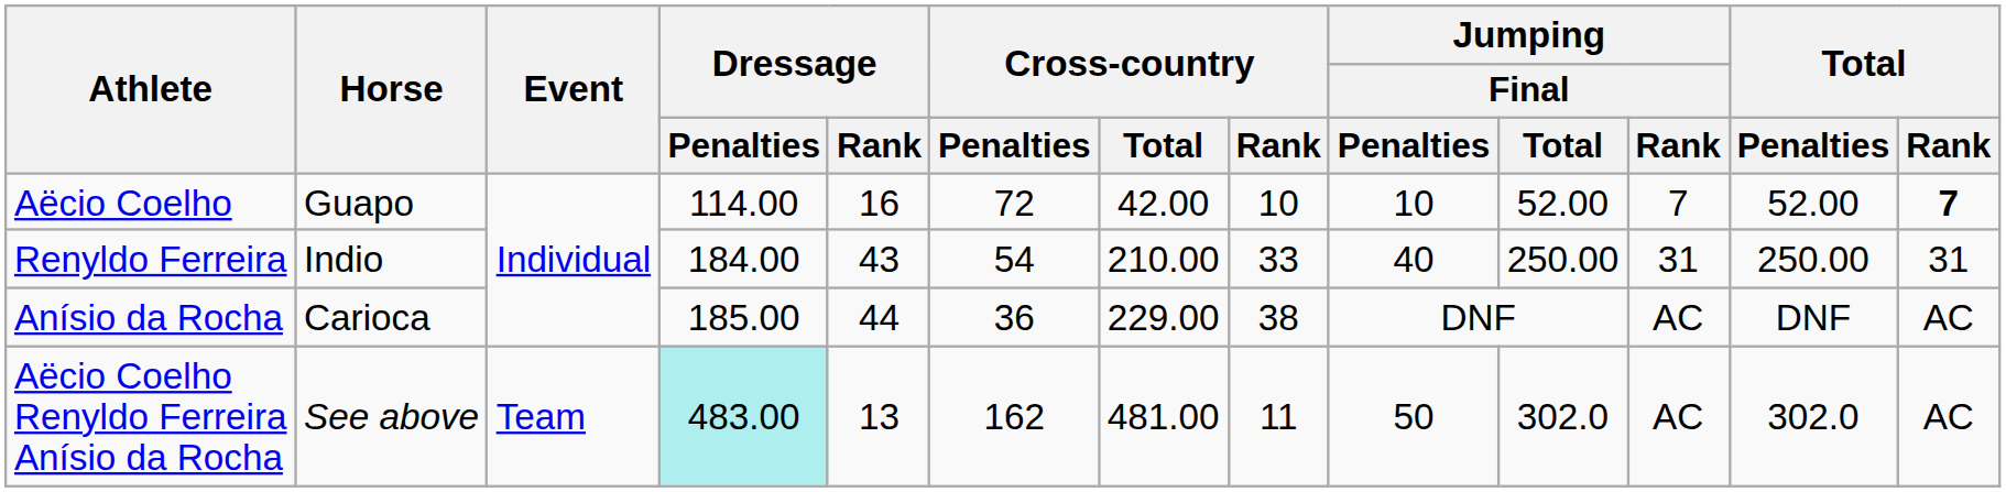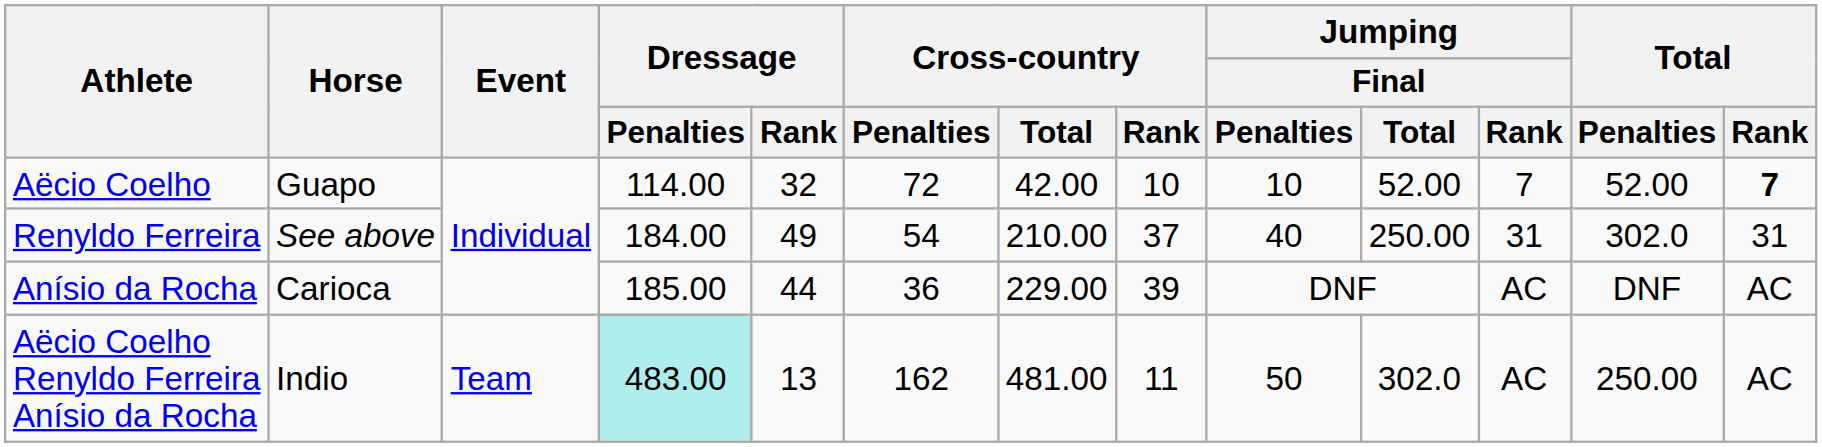 <table class=wikitable style="font-size:90%">
 <tr>
 <th rowspan="3">Athlete</th>
 <th rowspan="3">Horse</th>
 <th rowspan="3">Event</th>
 <th colspan="2" rowspan="2">Dressage</th>
 <th colspan="3" rowspan="2">Cross-country</th>
 <th colspan="3">Jumping</th>
 <th colspan="2" rowspan="2">Total</th>
 </tr>
 <tr style="font-size:95%">
 <th colspan="3">Final</th>
 </tr>
 <tr style="font-size:95%">
 <th>Penalties</th>
 <th>Rank</th>
 <th>Penalties</th>
 <th>Total</th>
 <th>Rank</th>
 <th>Penalties</th>
 <th>Total</th>
 <th>Rank</th>
 <th>Penalties</th>
 <th>Rank</th>
 </tr>
 <tr align=center>
 <td align=left><a href='#'>Aëcio Coelho</a></td>
 <td align=left>Guapo</td>
 <td align=left rowspan=3><a href='#'>Individual</a></td>
 <td>114.00</td>
-<td>16</td>
+<td>32</td>
 <td>72</td>
 <td>42.00</td>
 <td>10</td>
 <td>10</td>
 <td>52.00</td>
 <td>7</td>
 <td>52.00</td>
 <td><strong>7</strong></td>
 </tr>
 <tr align=center>
 <td align=left><a href='#'>Renyldo Ferreira</a></td>
-<td align=left>Indio</td>
+<td align=left><em>See above</em></td>
 <td>184.00</td>
-<td>43</td>
+<td>49</td>
 <td>54</td>
 <td>210.00</td>
-<td>33</td>
+<td>37</td>
 <td>40</td>
 <td>250.00</td>
 <td>31</td>
-<td>250.00</td>
+<td>302.0</td>
 <td>31</td>
 </tr>
 <tr align=center>
 <td align=left><a href='#'>Anísio da Rocha</a></td>
 <td align=left>Carioca</td>
 <td>185.00</td>
 <td>44</td>
 <td>36</td>
 <td>229.00</td>
-<td>38</td>
+<td>39</td>
 <td align=center colspan=2>DNF</td>
 <td align=center colspan=1>AC</td>
 <td align=center colspan=1>DNF</td>
 <td align=center colspan=1>AC</td>
 </tr>
 <tr align=center>
 <td align=left><a href='#'>Aëcio Coelho</a><br><a href='#'>Renyldo Ferreira</a><br><a href='#'>Anísio da Rocha</a></td>
-<td align=left><em>See above</em></td>
+<td align=left>Indio</td>
 <td align=left><a href='#'>Team</a></td>
 <td style="background: paleturquoise;">483.00</td>
 <td>13</td>
 <td>162</td>
 <td>481.00</td>
 <td>11</td>
 <td>50</td>
 <td>302.0</td>
 <td>AC</td>
-<td>302.0</td>
+<td>250.00</td>
 <td>AC</td>
 </tr>
 </table>
